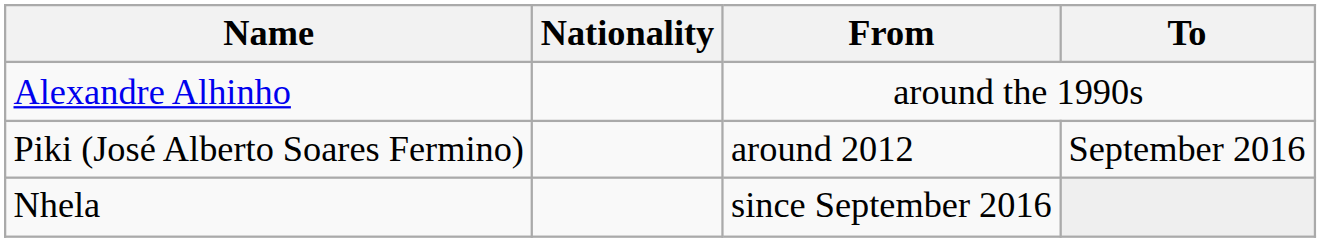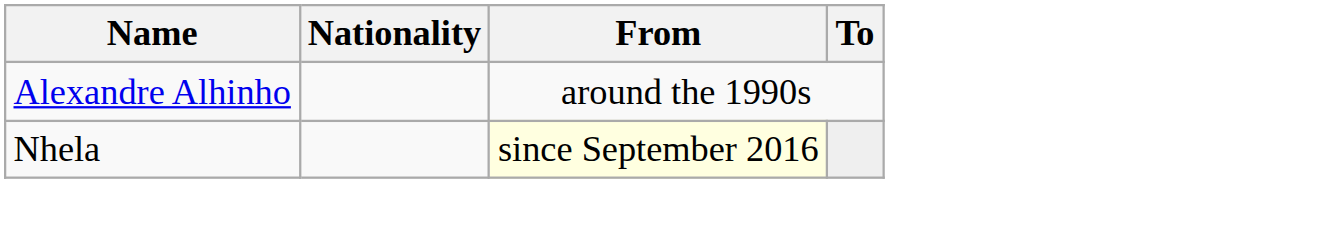 <table class="wikitable sortable">
 <tr>
 <th>Name</th>
 <th>Nationality</th>
 <th>From</th>
 <th class="unsortable">To</th>
 </tr>
 <tr>
 <td><a href='#'>Alexandre Alhinho</a></td>
 <td></td>
 <td colspan=2 align=center>around the 1990s</td>
 </tr>
 <tr>
-<td>Piki (José Alberto Soares Fermino)</td>
-<td></td>
-<td>around 2012</td>
-<td>September 2016</td>
-</tr>
-<tr>
 <td>Nhela</td>
 <td></td>
-<td>since September 2016</td>
+<td style="background: lightyellow;">since September 2016</td>
 <td bgcolor=EFEFEF></td>
 </tr>
 </table>
